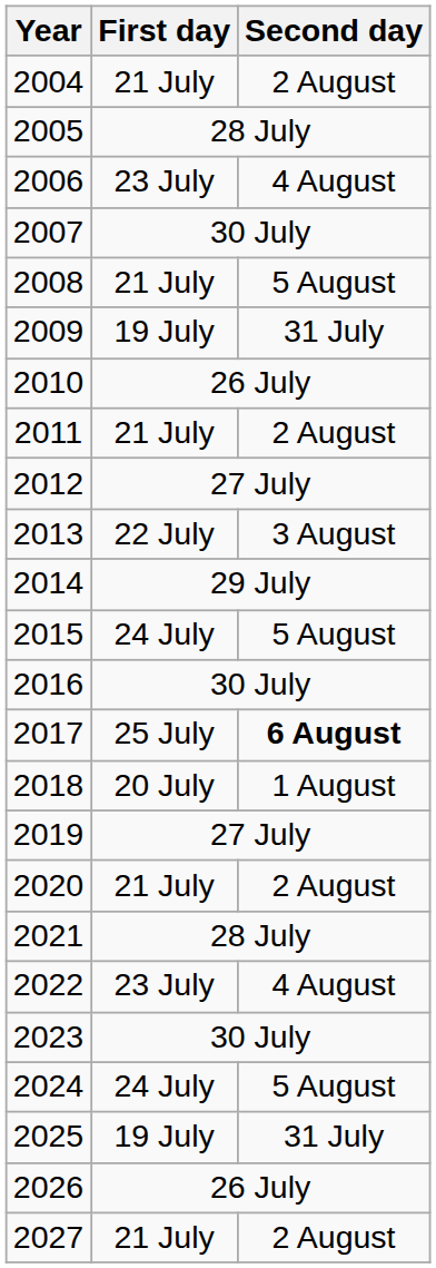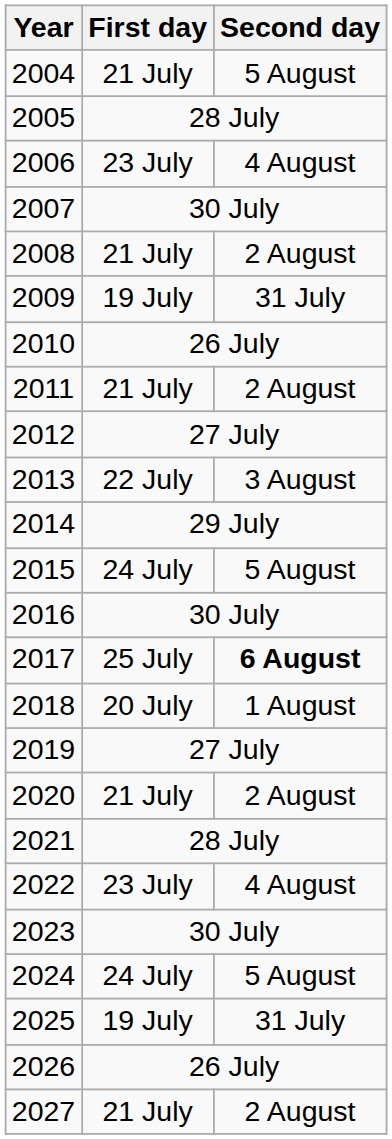 <table class="wikitable" style="text-align:center" align="right">
 <tr>
 <th><strong>Year</strong></th>
 <th><strong>First day</strong></th>
 <th><strong>Second day</strong></th>
 </tr>
 <tr>
 <td>2004</td>
 <td>21 July</td>
-<td>2 August</td>
+<td>5 August</td>
 </tr>
 <tr>
 <td>2005</td>
 <td colspan="2">28 July</td>
 </tr>
 <tr>
 <td>2006</td>
 <td>23 July</td>
 <td>4 August</td>
 </tr>
 <tr>
 <td>2007</td>
 <td colspan="2">30 July</td>
 </tr>
 <tr>
 <td>2008</td>
 <td>21 July</td>
-<td>5 August</td>
+<td>2 August</td>
 </tr>
 <tr>
 <td>2009</td>
 <td>19 July</td>
 <td>31 July</td>
 </tr>
 <tr>
 <td>2010</td>
 <td colspan="2">26 July</td>
 </tr>
 <tr>
 <td>2011</td>
 <td>21 July</td>
 <td>2 August</td>
 </tr>
 <tr>
 <td>2012</td>
 <td colspan="2">27 July</td>
 </tr>
 <tr>
 <td>2013</td>
 <td>22 July</td>
 <td>3 August</td>
 </tr>
 <tr>
 <td>2014</td>
 <td colspan="2">29 July</td>
 </tr>
 <tr>
 <td>2015</td>
 <td>24 July</td>
 <td>5 August</td>
 </tr>
 <tr>
 <td>2016</td>
 <td colspan="2">30 July</td>
 </tr>
 <tr>
 <td>2017</td>
 <td>25 July</td>
 <td><strong>6 August</strong></td>
 </tr>
 <tr>
 <td>2018</td>
 <td>20 July</td>
 <td>1 August</td>
 </tr>
 <tr>
 <td>2019</td>
 <td colspan="2">27 July</td>
 </tr>
 <tr>
 <td>2020</td>
 <td>21 July</td>
 <td>2 August</td>
 </tr>
 <tr>
 <td>2021</td>
 <td colspan="2">28 July</td>
 </tr>
 <tr>
 <td>2022</td>
 <td>23 July</td>
 <td>4 August</td>
 </tr>
 <tr>
 <td>2023</td>
 <td colspan="2">30 July</td>
 </tr>
 <tr>
 <td>2024</td>
 <td>24 July</td>
 <td>5 August</td>
 </tr>
 <tr>
 <td>2025</td>
 <td>19 July</td>
 <td>31 July</td>
 </tr>
 <tr>
 <td>2026</td>
 <td colspan="2">26 July</td>
 </tr>
 <tr>
 <td>2027</td>
 <td>21 July</td>
 <td>2 August</td>
 </tr>
 </table>
